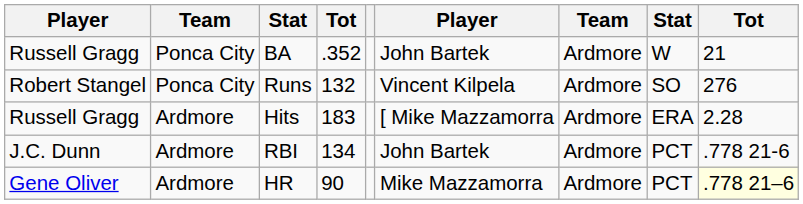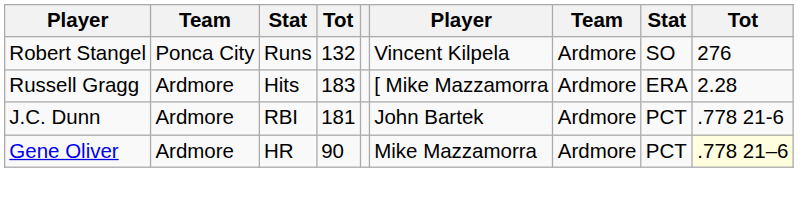 <table class="wikitable">
 <tr>
 <th>Player</th>
 <th>Team</th>
 <th>Stat</th>
 <th>Tot</th>
 <th></th>
 <th>Player</th>
 <th>Team</th>
 <th>Stat</th>
 <th>Tot</th>
-</tr>
-<tr>
-<td>Russell Gragg</td>
-<td>Ponca City</td>
-<td>BA</td>
-<td>.352</td>
-<td></td>
-<td>John Bartek</td>
-<td>Ardmore</td>
-<td>W</td>
-<td>21</td>
 </tr>
 <tr>
 <td>Robert Stangel</td>
 <td>Ponca City</td>
 <td>Runs</td>
 <td>132</td>
 <td></td>
 <td>Vincent Kilpela</td>
 <td>Ardmore</td>
 <td>SO</td>
 <td>276</td>
 </tr>
 <tr>
 <td>Russell Gragg</td>
 <td>Ardmore</td>
 <td>Hits</td>
 <td>183</td>
 <td></td>
 <td>[ Mike Mazzamorra</td>
 <td>Ardmore</td>
 <td>ERA</td>
 <td>2.28</td>
 </tr>
 <tr>
 <td>J.C. Dunn</td>
 <td>Ardmore</td>
 <td>RBI</td>
-<td>134</td>
+<td>181</td>
 <td></td>
 <td>John Bartek</td>
 <td>Ardmore</td>
 <td>PCT</td>
 <td>.778 21-6</td>
 </tr>
 <tr>
 <td><a href='#'>Gene Oliver</a></td>
 <td>Ardmore</td>
 <td>HR</td>
 <td>90</td>
 <td></td>
 <td>Mike Mazzamorra</td>
 <td>Ardmore</td>
 <td>PCT</td>
 <td style="background: lightyellow;">.778 21–6</td>
 </tr>
 </table>
